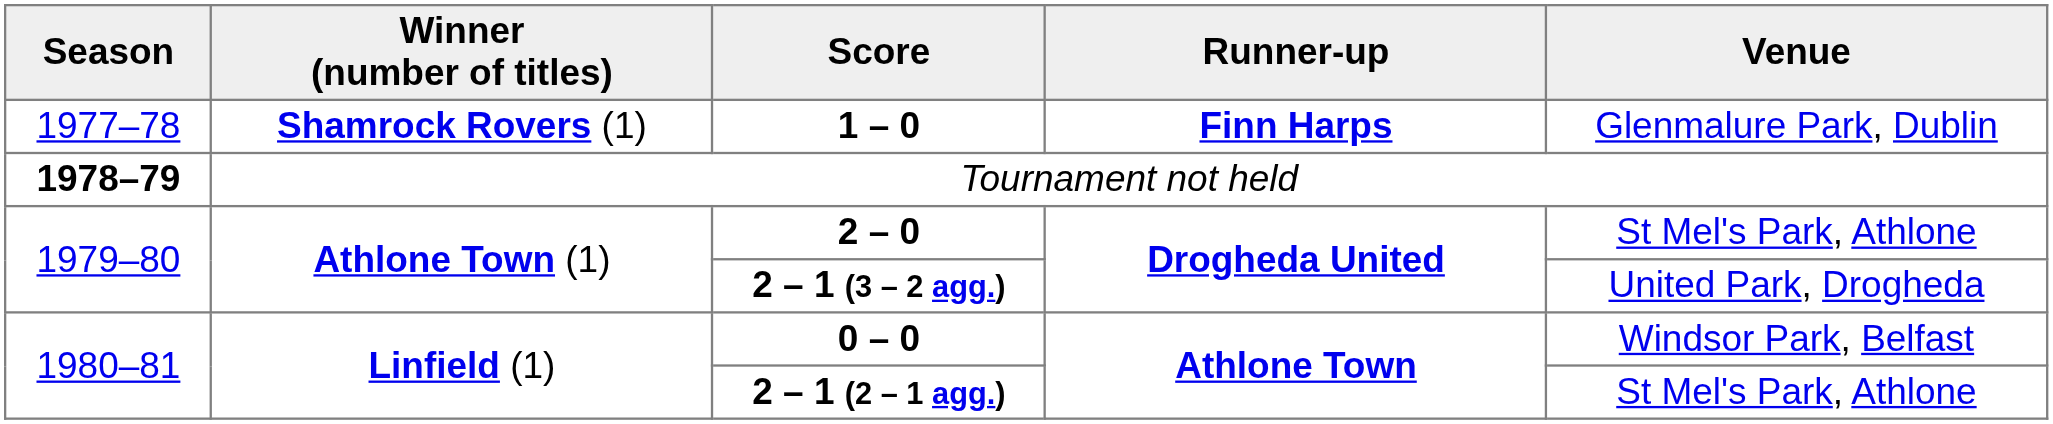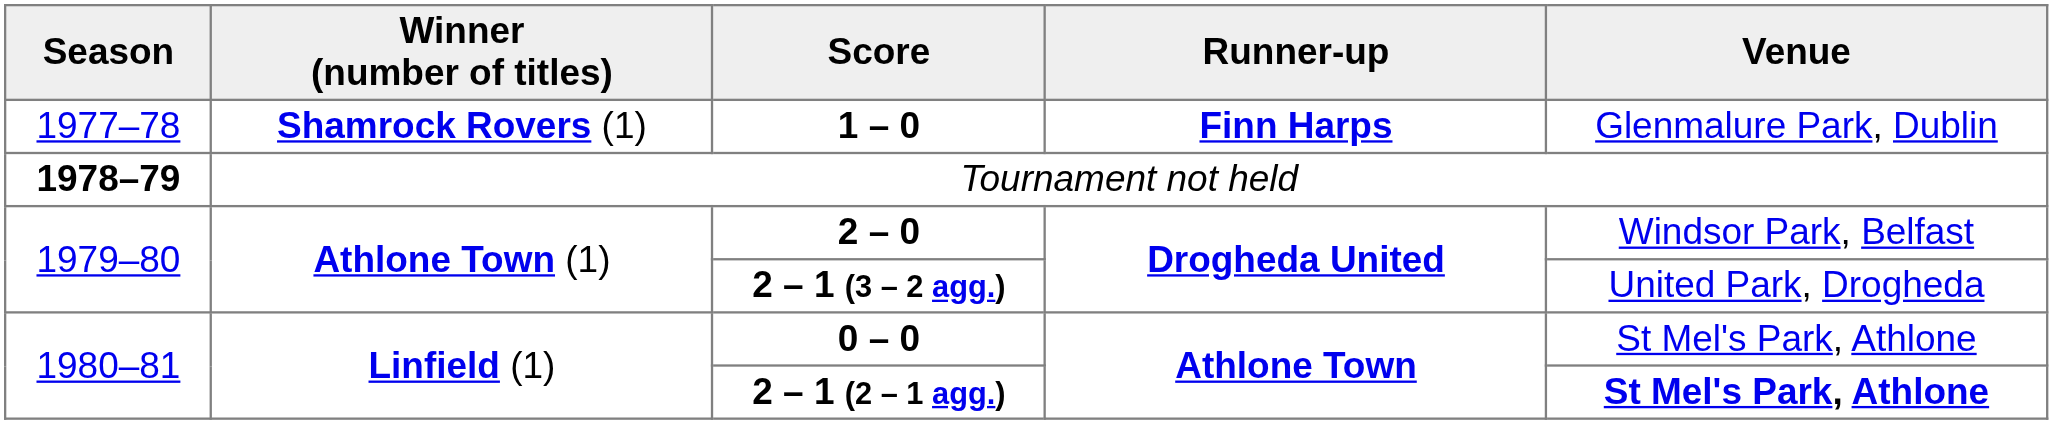 <table class="toccolours" border="1" cellpadding="2" style="border-collapse: collapse; text-align: center; width: 70%; margin: 4 left;">
 <tr style="background: #efefef;">
 <th width="50">Season</th>
 <th width="145">Winner<br>(number of titles)</th>
 <th width="95">Score</th>
 <th width="145">Runner-up</th>
 <th width="145">Venue</th>
 </tr>
 <tr>
 <td><a href='#'>1977–78</a></td>
 <td> <strong><a href='#'>Shamrock Rovers</a></strong> (1)</td>
 <td><strong>1 – 0</strong></td>
 <td> <strong><a href='#'>Finn Harps</a></strong></td>
 <td><a href='#'>Glenmalure Park</a>, <a href='#'>Dublin</a></td>
 </tr>
 <tr>
 <td><strong>1978–79</strong></td>
 <td colspan=4><em>Tournament not held</em></td>
 </tr>
 <tr>
 <td rowspan=2><a href='#'>1979–80</a></td>
 <td rowspan=2> <strong><a href='#'>Athlone Town</a></strong> (1)</td>
 <td><strong>2 – 0</strong></td>
 <td rowspan=2> <strong><a href='#'>Drogheda United</a></strong></td>
-<td><a href='#'>St Mel's Park</a>, <a href='#'>Athlone</a></td>
+<td><a href='#'>Windsor Park</a>, <a href='#'>Belfast</a></td>
 </tr>
 <tr>
 <td><strong>2 – 1 <small>(3 – 2 <a href='#'>agg.</a>)</small></strong></td>
 <td><a href='#'>United Park</a>, <a href='#'>Drogheda</a></td>
 </tr>
 <tr>
 <td rowspan=2><a href='#'>1980–81</a></td>
 <td rowspan=2> <strong><a href='#'>Linfield</a></strong> (1)</td>
 <td><strong>0 – 0</strong></td>
 <td rowspan=2> <strong><a href='#'>Athlone Town</a></strong></td>
-<td><a href='#'>Windsor Park</a>, <a href='#'>Belfast</a></td>
+<td><a href='#'>St Mel's Park</a>, <a href='#'>Athlone</a></td>
 </tr>
 <tr>
 <td><strong>2 – 1 <small>(2 – 1 <a href='#'>agg.</a>)</small></strong></td>
-<td><a href='#'>St Mel's Park</a>, <a href='#'>Athlone</a></td>
+<td><strong><a href='#'>St Mel's Park</a>, <a href='#'>Athlone</a></strong></td>
 </tr>
 </table>
